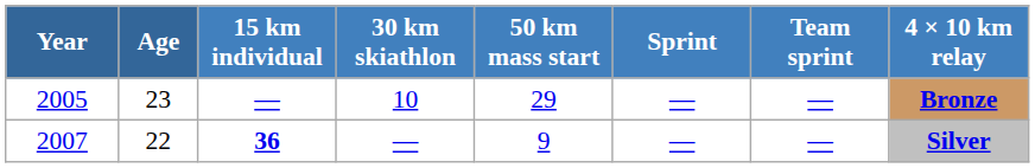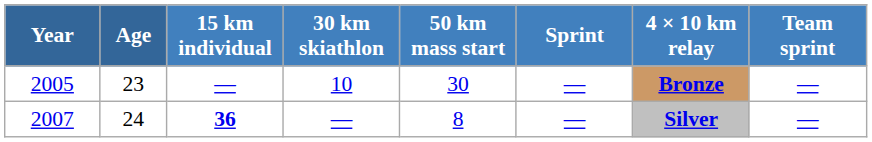 <table class="wikitable" style="font-size:95%; text-align:center; border:grey solid 1px; border-collapse:collapse; background:#ffffff;">
 <tr>
 <th style="background-color:#369; color:white; width:60px;"> Year </th>
 <th style="background-color:#369; color:white; width:40px;"> Age </th>
 <th style="background-color:#4180be; color:white; width:75px;"> 15 km <br> individual </th>
 <th style="background-color:#4180be; color:white; width:75px;"> 30 km <br> skiathlon </th>
 <th style="background-color:#4180be; color:white; width:75px;"> 50 km <br> mass start </th>
 <th style="background-color:#4180be; color:white; width:75px;"> Sprint </th>
+<th style="background-color:#4180be; color:white; width:75px;"> 4 × 10 km <br> relay </th>
 <th style="background-color:#4180be; color:white; width:75px;"> Team <br> sprint </th>
-<th style="background-color:#4180be; color:white; width:75px;"> 4 × 10 km <br> relay </th>
 </tr>
 <tr>
 <td><a href='#'>2005</a></td>
 <td>23</td>
 <td><a href='#'>—</a></td>
 <td><a href='#'>10</a></td>
-<td><a href='#'>29</a></td>
-<td><a href='#'>—</a></td>
+<td><a href='#'>30</a></td>
 <td><a href='#'>—</a></td>
 <td style="background-color: #C96;"><a href='#'><strong>Bronze</strong></a></td>
+<td><a href='#'>—</a></td>
 </tr>
 <tr>
 <td><a href='#'>2007</a></td>
-<td>22</td>
+<td>24</td>
 <td><strong><a href='#'>36</a></strong></td>
 <td><a href='#'>—</a></td>
-<td><a href='#'>9</a></td>
-<td><a href='#'>—</a></td>
+<td><a href='#'>8</a></td>
 <td><a href='#'>—</a></td>
 <td style="background-color: silver;"><a href='#'><strong>Silver </strong></a></td>
+<td><a href='#'>—</a></td>
 </tr>
 </table>
